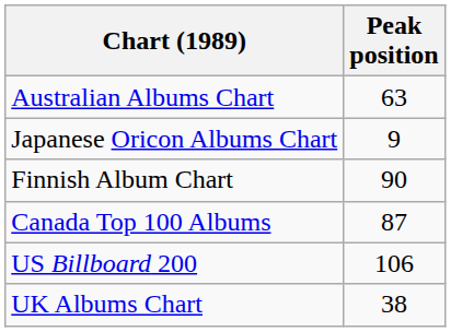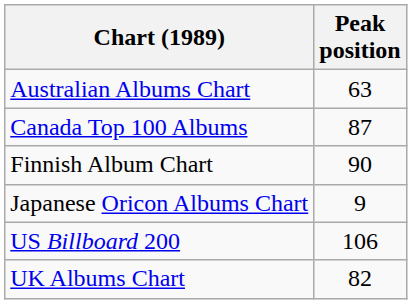 <table class="wikitable sortable">
 <tr>
 <th align="left">Chart (1989)</th>
 <th align="left">Peak<br>position</th>
 </tr>
 <tr>
 <td align="left"><a href='#'>Australian Albums Chart</a></td>
 <td align="center">63</td>
 </tr>
 <tr>
-<td align="left">Japanese <a href='#'>Oricon Albums Chart</a></td>
-<td align="center">9</td>
+<td align="left"><a href='#'>Canada Top 100 Albums</a></td>
+<td align="center">87</td>
 </tr>
 <tr>
 <td>Finnish Album Chart</td>
 <td align="center">90</td>
 </tr>
 <tr>
-<td align="left"><a href='#'>Canada Top 100 Albums</a></td>
-<td align="center">87</td>
+<td align="left">Japanese <a href='#'>Oricon Albums Chart</a></td>
+<td align="center">9</td>
 </tr>
 <tr>
 <td align="left"><a href='#'>US <em>Billboard</em> 200</a></td>
 <td align="center">106</td>
 </tr>
 <tr>
 <td align="left"><a href='#'>UK Albums Chart</a></td>
-<td align="center">38</td>
+<td align="center">82</td>
 </tr>
 </table>
